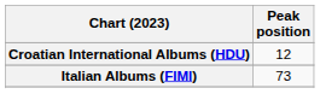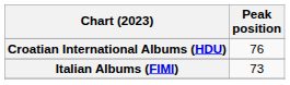 <table class="wikitable sortable plainrowheaders" style="text-align:center;">
 <tr>
 <th scope="col">Chart (2023)</th>
 <th scope="col">Peak<br>position</th>
 </tr>
 <tr>
 </tr>
 <tr>
 </tr>
 <tr>
 </tr>
 <tr>
 <th scope="row">Croatian International Albums (<a href='#'>HDU</a>)</th>
-<td>12</td>
+<td>76</td>
 </tr>
 <tr>
 </tr>
 <tr>
 </tr>
 <tr>
 </tr>
 <tr>
 </tr>
 <tr>
 <th scope="row">Italian Albums (<a href='#'>FIMI</a>)</th>
 <td>73</td>
 </tr>
 <tr>
 </tr>
 <tr>
 </tr>
 <tr>
 </tr>
 <tr>
 </tr>
 <tr>
 </tr>
 <tr>
 </tr>
 </table>
